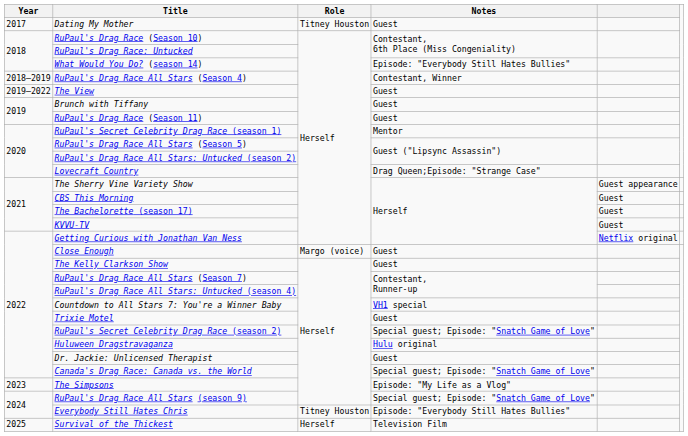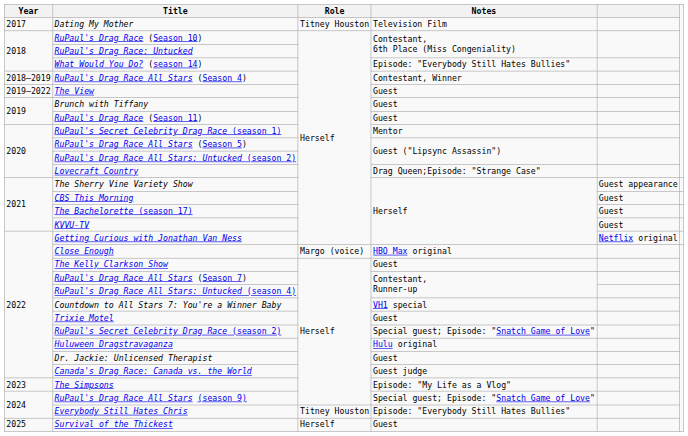 <table class="wikitable plainrowheaders sortable">
 <tr>
 <th scope="col">Year</th>
 <th scope="col">Title</th>
 <th scope="col">Role</th>
 <th scope="col">Notes</th>
 <th style="text-align: center;" class="unsortable"></th>
 </tr>
 <tr>
 <td>2017</td>
 <td scope="row"><em>Dating My Mother</em></td>
 <td>Titney Houston</td>
-<td>Guest</td>
+<td>Television Film</td>
 <td></td>
 </tr>
 <tr>
 <td rowspan="3">2018</td>
 <td><em><a href='#'>RuPaul's Drag Race</a></em> (<a href='#'>Season 10</a>)</td>
 <td rowspan="16">Herself</td>
 <td rowspan="2">Contestant,<br>6th Place (Miss Congeniality)</td>
 <td rowspan="2" style="text-align: center;"></td>
 </tr>
 <tr>
 <td><em><a href='#'>RuPaul's Drag Race: Untucked</a></em></td>
 </tr>
 <tr>
 <td><em><a href='#'>What Would You Do?</a></em> (<a href='#'>season 14</a>)</td>
 <td>Episode: "Everybody Still Hates Bullies"</td>
 <td style="text-align: center;"></td>
 </tr>
 <tr>
 <td>2018–2019</td>
 <td><em><a href='#'>RuPaul's Drag Race All Stars</a></em> (<a href='#'>Season 4</a>)</td>
 <td>Contestant, Winner</td>
 <td style="text-align: center;"></td>
 </tr>
 <tr>
 <td>2019–2022</td>
 <td><em><a href='#'>The View</a></em></td>
 <td>Guest</td>
 <td style="text-align: center;"></td>
 </tr>
 <tr>
 <td rowspan="2">2019</td>
 <td><em>Brunch with Tiffany</em></td>
 <td>Guest</td>
 <td style="text-align: center;"></td>
 </tr>
 <tr>
 <td><em><a href='#'>RuPaul's Drag Race</a></em> (<a href='#'>Season 11</a>)</td>
 <td>Guest</td>
 <td style="text-align: center;"></td>
 </tr>
 <tr>
 <td rowspan="4">2020</td>
 <td><a href='#'><em>RuPaul's Secret Celebrity Drag Race</em> (season 1)</a></td>
 <td>Mentor</td>
 <td style="text-align: center;"></td>
 </tr>
 <tr>
 <td><em><a href='#'>RuPaul's Drag Race All Stars</a></em> (<a href='#'>Season 5</a>)</td>
 <td rowspan="2">Guest ("Lipsync Assassin")</td>
 <td rowspan="2" style="text-align: center;"></td>
 </tr>
 <tr>
 <td scope="row"><a href='#'><em>RuPaul's Drag Race All Stars: Untucked</em> (season 2)</a></td>
 </tr>
 <tr>
 <td><em><a href='#'>Lovecraft Country</a></em></td>
 <td>Drag Queen;Episode: "Strange Case"</td>
 <td style="text-align: center;"></td>
 </tr>
 <tr>
 <td rowspan="4">2021</td>
 <td><em>The Sherry Vine Variety Show</em></td>
 <td rowspan="5">Herself</td>
 <td>Guest appearance</td>
 <td style="text-align: center;"></td>
 </tr>
 <tr>
 <td><em><a href='#'>CBS This Morning</a></em></td>
 <td>Guest</td>
 <td style="text-align: center;"></td>
 </tr>
 <tr>
 <td scope="row"><a href='#'><em>The Bachelorette</em> (season 17)</a></td>
 <td>Guest</td>
 <td style="text-align: center;"></td>
 </tr>
 <tr>
 <td><em><a href='#'>KVVU-TV</a></em></td>
 <td>Guest</td>
 <td style="text-align: center;"></td>
 </tr>
 <tr>
 <td rowspan="11">2022</td>
 <td><em><a href='#'>Getting Curious with Jonathan Van Ness</a></em></td>
 <td><a href='#'>Netflix</a> original</td>
 <td style="text-align: center;"></td>
 </tr>
 <tr>
 <td><em><a href='#'>Close Enough</a></em></td>
 <td>Margo (voice)</td>
-<td>Guest</td>
+<td><a href='#'>HBO Max</a> original</td>
 <td style="text-align: center;"></td>
 </tr>
 <tr>
 <td scope="row"><em><a href='#'>The Kelly Clarkson Show</a></em></td>
 <td rowspan="11">Herself</td>
 <td>Guest</td>
 <td style="text-align: center;"></td>
 </tr>
 <tr>
 <td><em><a href='#'>RuPaul's Drag Race All Stars</a></em> (<a href='#'>Season 7</a>)</td>
 <td rowspan="2">Contestant,<br>Runner-up</td>
 <td rowspan="1" style="text-align: center;"></td>
 </tr>
 <tr>
 <td scope="row"><a href='#'><em>RuPaul's Drag Race All Stars: Untucked</em> (season 4)</a></td>
 <td style="text-align: center;"></td>
 </tr>
 <tr>
 <td><em>Countdown to All Stars 7: You're a Winner Baby</em></td>
 <td><a href='#'>VH1</a> special</td>
 <td style="text-align: center;"></td>
 </tr>
 <tr>
 <td><em><a href='#'>Trixie Motel</a></em></td>
 <td>Guest</td>
 <td style="text-align: center;"></td>
 </tr>
 <tr>
 <td><a href='#'><em>RuPaul's Secret Celebrity Drag Race</em> (season 2)</a></td>
 <td>Special guest; Episode: "<a href='#'>Snatch Game of Love</a>"</td>
 <td style="text-align: center;"></td>
 </tr>
 <tr>
 <td><em><a href='#'>Huluween Dragstravaganza</a></em></td>
 <td><a href='#'>Hulu</a> original</td>
 <td style="text-align: center;"></td>
 </tr>
 <tr>
 <td><em>Dr. Jackie: Unlicensed Therapist</em></td>
 <td>Guest</td>
 <td style="text-align: center;"></td>
 </tr>
 <tr>
 <td><em><a href='#'>Canada's Drag Race: Canada vs. the World</a></em></td>
-<td>Special guest; Episode: "<a href='#'>Snatch Game of Love</a>"</td>
+<td>Guest judge</td>
 <td style="text-align: center;"></td>
 </tr>
 <tr>
 <td>2023</td>
 <td><em><a href='#'>The Simpsons</a></em></td>
 <td>Episode: "My Life as a Vlog"</td>
 <td style="text-align: center;"></td>
 </tr>
 <tr>
 <td rowspan="2">2024</td>
 <td><em><a href='#'>RuPaul's Drag Race All Stars</a></em> <a href='#'>(season 9)</a></td>
 <td>Special guest; Episode: "<a href='#'>Snatch Game of Love</a>"</td>
 <td style="text-align: center;"></td>
 </tr>
 <tr>
 <td><em><a href='#'>Everybody Still Hates Chris</a></em></td>
 <td>Titney Houston</td>
 <td>Episode: "Everybody Still Hates Bullies"</td>
 <td style="text-align: center;"></td>
 </tr>
 <tr>
 <td>2025</td>
 <td><em><a href='#'>Survival of the Thickest</a></em></td>
 <td>Herself</td>
-<td>Television Film</td>
+<td>Guest</td>
 <td style="text-align: center;"></td>
 </tr>
 </table>
